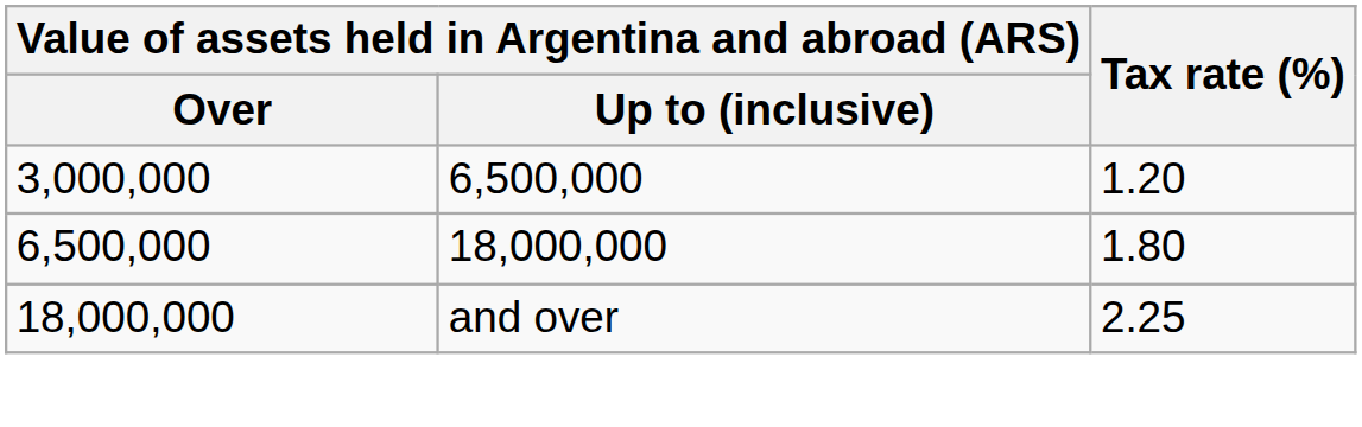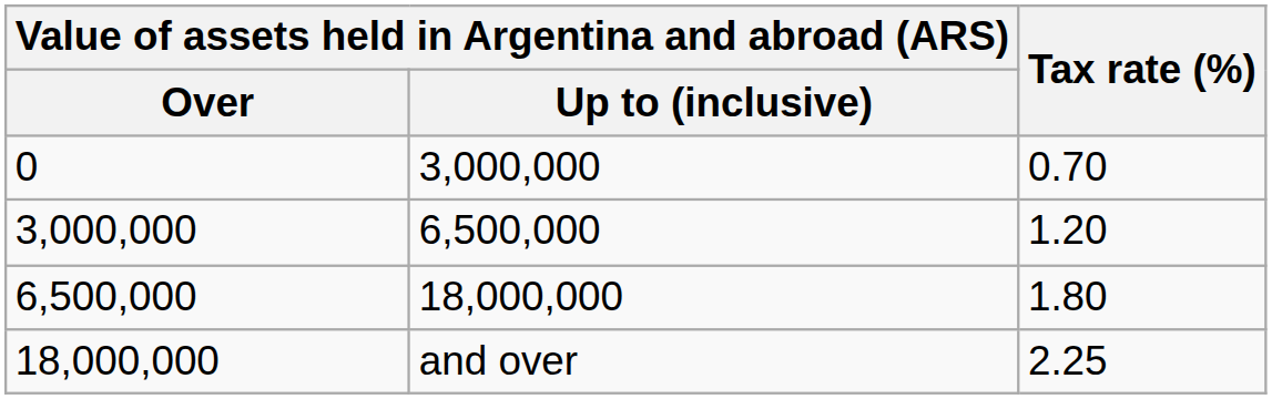 <table class="wikitable">
 <tr>
 <th colspan="2">Value of assets held in Argentina and abroad (ARS)</th>
 <th rowspan="2">Tax rate (%)</th>
 </tr>
 <tr>
 <th>Over</th>
 <th>Up to (inclusive)</th>
+</tr>
+<tr>
+<td>0</td>
+<td>3,000,000</td>
+<td>0.70</td>
 </tr>
 <tr>
 <td>3,000,000</td>
 <td>6,500,000</td>
 <td>1.20</td>
 </tr>
 <tr>
 <td>6,500,000</td>
 <td>18,000,000</td>
 <td>1.80</td>
 </tr>
 <tr>
 <td>18,000,000</td>
 <td>and over</td>
 <td>2.25</td>
 </tr>
 </table>
